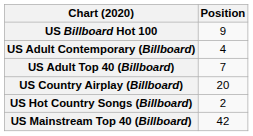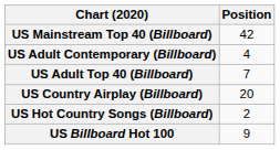 <table class="wikitable sortable plainrowheaders" style="text-align:center">
 <tr>
 <th scope="col">Chart (2020)</th>
 <th scope="col">Position</th>
 </tr>
 <tr>
-<th scope="row">US <em>Billboard</em> Hot 100</th>
-<td>9</td>
+<th scope="row">US Mainstream Top 40 (<em>Billboard</em>)</th>
+<td>42</td>
 </tr>
 <tr>
 <th scope="row">US Adult Contemporary (<em>Billboard</em>)</th>
 <td>4</td>
 </tr>
 <tr>
 <th scope="row">US Adult Top 40 (<em>Billboard</em>)</th>
 <td>7</td>
 </tr>
 <tr>
 <th scope="row">US Country Airplay (<em>Billboard</em>)</th>
 <td>20</td>
 </tr>
 <tr>
 <th scope="row">US Hot Country Songs (<em>Billboard</em>)</th>
 <td>2</td>
 </tr>
 <tr>
-<th scope="row">US Mainstream Top 40 (<em>Billboard</em>)</th>
-<td>42</td>
+<th scope="row">US <em>Billboard</em> Hot 100</th>
+<td>9</td>
 </tr>
 </table>
